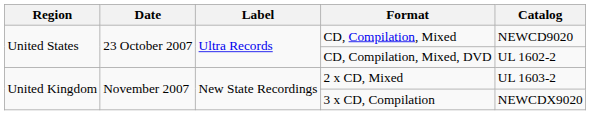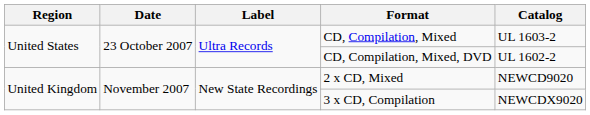 <table class="wikitable">
 <tr>
 <th>Region</th>
 <th>Date</th>
 <th>Label</th>
 <th>Format</th>
 <th>Catalog</th>
 </tr>
 <tr>
 <td rowspan="2">United States</td>
 <td rowspan="2">23 October 2007</td>
 <td rowspan="2"><a href='#'>Ultra Records</a></td>
 <td>CD, <a href='#'>Compilation</a>, Mixed</td>
-<td>NEWCD9020</td>
+<td>UL 1603-2</td>
 </tr>
 <tr>
 <td>CD, Compilation, Mixed, DVD</td>
 <td>UL 1602-2</td>
 </tr>
 <tr>
 <td rowspan="2">United Kingdom</td>
 <td rowspan="2">November 2007</td>
 <td rowspan="2">New State Recordings</td>
 <td>2 x CD, Mixed</td>
-<td>UL 1603-2</td>
+<td>NEWCD9020</td>
 </tr>
 <tr>
 <td>3 x CD, Compilation</td>
 <td>NEWCDX9020</td>
 </tr>
 </table>
